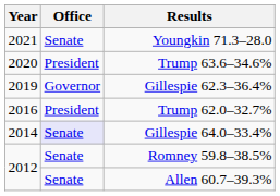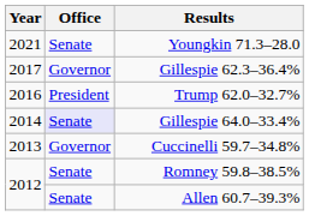 <table class=wikitable>
 <tr>
 <th width="30">Year</th>
 <th width="60">Office</th>
 <th width="180">Results</th>
 </tr>
 <tr>
 <td>2021</td>
 <td><a href='#'>Senate</a></td>
 <td align="right" ><a href='#'>Youngkin</a> 71.3–28.0</td>
 </tr>
 <tr>
-<td>2020</td>
-<td><a href='#'>President</a></td>
-<td align="right" ><a href='#'>Trump</a> 63.6–34.6%</td>
-</tr>
-<tr>
-<td>2019</td>
+<td>2017</td>
 <td><a href='#'>Governor</a></td>
 <td align="right" ><a href='#'>Gillespie</a> 62.3–36.4%</td>
 </tr>
 <tr>
 <td>2016</td>
 <td><a href='#'>President</a></td>
 <td align="right" ><a href='#'>Trump</a> 62.0–32.7%</td>
 </tr>
 <tr>
 <td>2014</td>
 <td style="background: lavender;"><a href='#'>Senate</a></td>
 <td align="right" ><a href='#'>Gillespie</a> 64.0–33.4%</td>
 </tr>
 <tr>
+<td>2013</td>
+<td><a href='#'>Governor</a></td>
+<td align="right" ><a href='#'>Cuccinelli</a> 59.7–34.8%</td>
+</tr>
+<tr>
 <td rowspan="2">2012</td>
 <td><a href='#'>Senate</a></td>
 <td align="right" ><a href='#'>Romney</a> 59.8–38.5%</td>
 </tr>
 <tr>
 <td><a href='#'>Senate</a></td>
 <td align="right" ><a href='#'>Allen</a> 60.7–39.3%</td>
 </tr>
 </table>
